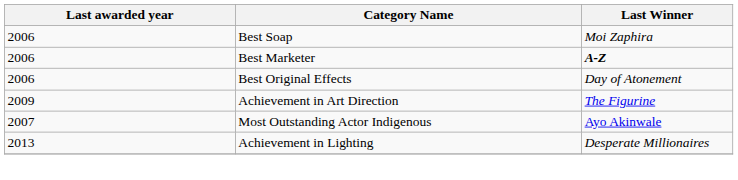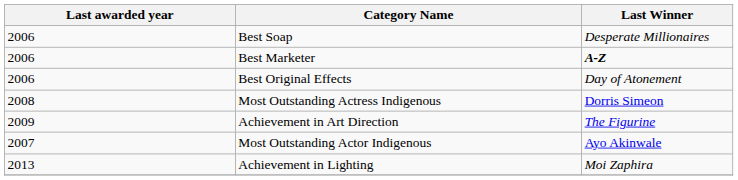 <table class="wikitable">
 <tr>
 <th style="width:10%;">Last awarded year</th>
 <th style="width:15%;">Category Name</th>
 <th style="width:5%;">Last Winner</th>
 </tr>
 <tr>
 <td style="text-align:left;">2006</td>
 <td>Best Soap</td>
-<td><em>Moi Zaphira</em></td>
+<td><em>Desperate Millionaires</em></td>
 </tr>
 <tr>
 <td style="text-align:left;">2006</td>
 <td>Best Marketer</td>
 <td><strong><em>A-Z</em></strong></td>
 </tr>
 <tr>
 <td style="text-align:left;">2006</td>
 <td>Best Original Effects</td>
 <td><em>Day of Atonement</em></td>
+</tr>
+<tr>
+<td style="text-align:left;">2008</td>
+<td>Most Outstanding Actress Indigenous</td>
+<td><a href='#'>Dorris Simeon</a></td>
 </tr>
 <tr>
 <td style="text-align:left;">2009</td>
 <td>Achievement in Art Direction</td>
 <td><em><a href='#'>The Figurine</a></em></td>
 </tr>
 <tr>
 <td style="text-align:left;">2007</td>
 <td>Most Outstanding Actor Indigenous</td>
 <td><a href='#'>Ayo Akinwale</a></td>
 </tr>
 <tr>
 <td style="text-align:left;">2013</td>
 <td>Achievement in Lighting</td>
-<td><em>Desperate Millionaires</em></td>
+<td><em>Moi Zaphira</em></td>
 </tr>
 <tr>
 </tr>
 </table>
